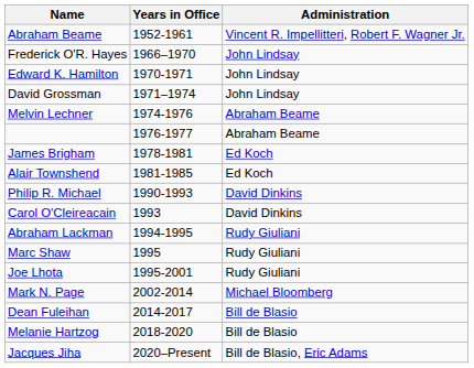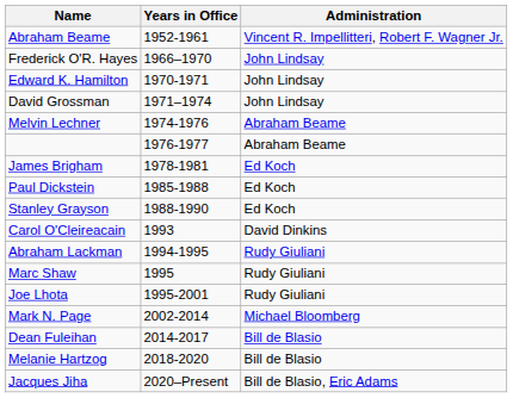 <table class="wikitable">
 <tr>
 <th>Name</th>
 <th>Years in Office</th>
 <th>Administration</th>
 </tr>
 <tr>
 <td><a href='#'>Abraham Beame</a></td>
 <td>1952-1961</td>
 <td><a href='#'>Vincent R. Impellitteri</a>, <a href='#'>Robert F. Wagner Jr.</a></td>
 </tr>
 <tr>
 <td>Frederick O'R. Hayes</td>
 <td>1966–1970</td>
 <td><a href='#'>John Lindsay</a></td>
 </tr>
 <tr>
 <td><a href='#'>Edward K. Hamilton</a></td>
 <td>1970-1971</td>
 <td>John Lindsay</td>
 </tr>
 <tr>
 <td>David Grossman</td>
 <td>1971–1974</td>
 <td>John Lindsay</td>
 </tr>
 <tr>
 <td><a href='#'>Melvin Lechner</a></td>
 <td>1974-1976</td>
 <td><a href='#'>Abraham Beame</a></td>
 </tr>
 <tr>
 <td></td>
 <td>1976-1977</td>
 <td>Abraham Beame</td>
 </tr>
 <tr>
 <td><a href='#'>James Brigham</a></td>
 <td>1978-1981</td>
 <td><a href='#'>Ed Koch</a></td>
 </tr>
 <tr>
-<td><a href='#'>Alair Townshend</a></td>
-<td>1981-1985</td>
+<td><a href='#'>Paul Dickstein</a></td>
+<td>1985-1988</td>
 <td>Ed Koch</td>
 </tr>
 <tr>
-<td><a href='#'>Philip R. Michael</a></td>
-<td>1990-1993</td>
-<td><a href='#'>David Dinkins</a></td>
+<td><a href='#'>Stanley Grayson</a></td>
+<td>1988-1990</td>
+<td>Ed Koch</td>
 </tr>
 <tr>
 <td><a href='#'>Carol O'Cleireacain</a></td>
 <td>1993</td>
 <td>David Dinkins</td>
 </tr>
 <tr>
 <td><a href='#'>Abraham Lackman</a></td>
 <td>1994-1995</td>
 <td><a href='#'>Rudy Giuliani</a></td>
 </tr>
 <tr>
 <td><a href='#'>Marc Shaw</a></td>
 <td>1995</td>
 <td>Rudy Giuliani</td>
 </tr>
 <tr>
 <td><a href='#'>Joe Lhota</a></td>
 <td>1995-2001</td>
 <td>Rudy Giuliani</td>
 </tr>
 <tr>
 <td><a href='#'>Mark N. Page</a></td>
 <td>2002-2014</td>
 <td><a href='#'>Michael Bloomberg</a></td>
 </tr>
 <tr>
 <td><a href='#'>Dean Fuleihan</a></td>
 <td>2014-2017</td>
 <td><a href='#'>Bill de Blasio</a></td>
 </tr>
 <tr>
 <td><a href='#'>Melanie Hartzog</a></td>
 <td>2018-2020</td>
 <td>Bill de Blasio</td>
 </tr>
 <tr>
 <td><a href='#'>Jacques Jiha</a></td>
 <td>2020–Present</td>
 <td>Bill de Blasio, <a href='#'>Eric Adams</a></td>
 </tr>
 </table>
